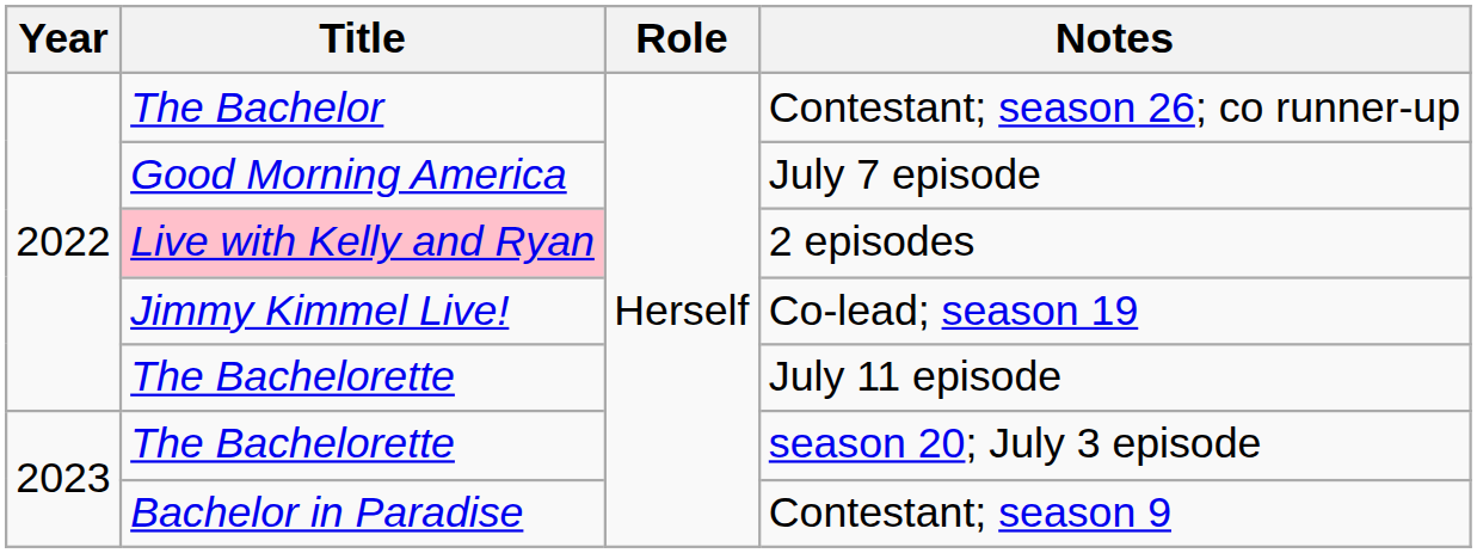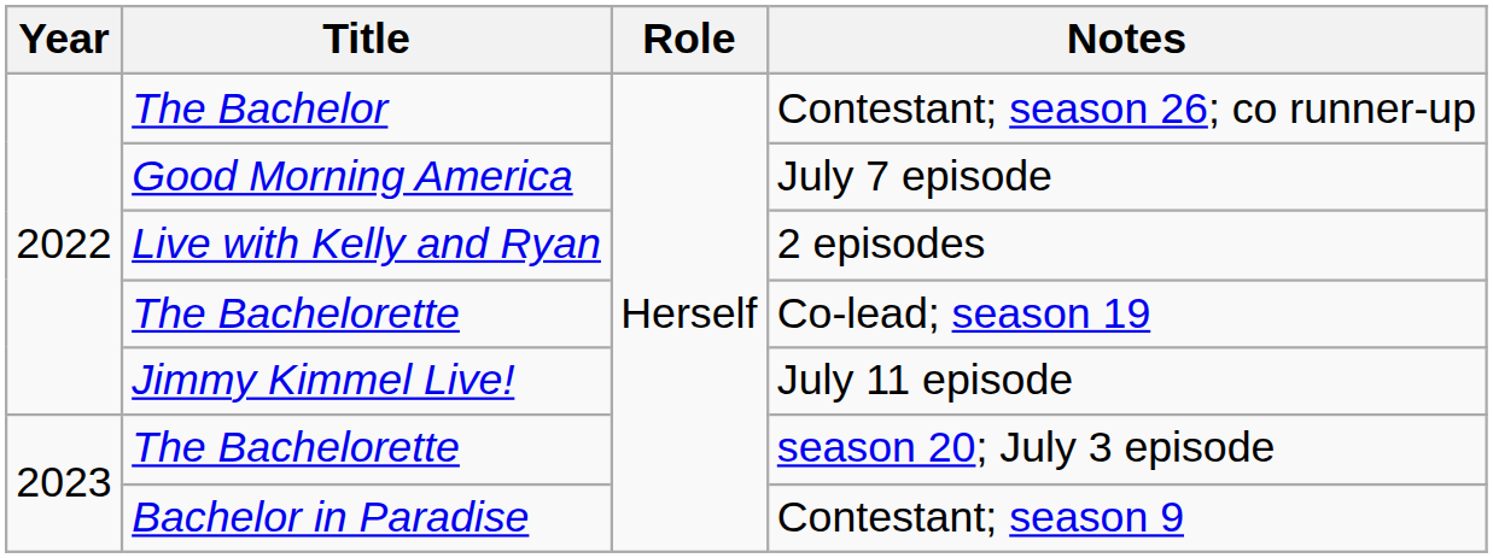 <table class="wikitable sortable">
 <tr>
 <th>Year</th>
 <th>Title</th>
 <th>Role</th>
 <th class="unsortable">Notes</th>
 </tr>
 <tr>
 <td rowspan="5">2022</td>
 <td><a href='#'><em>The Bachelor</em></a></td>
 <td rowspan="7">Herself</td>
 <td>Contestant; <a href='#'>season 26</a>; co runner-up</td>
 </tr>
 <tr>
 <td><em><a href='#'>Good Morning America</a></em></td>
 <td>July 7 episode</td>
 </tr>
 <tr>
-<td style="background: pink;"><em><a href='#'>Live with Kelly and Ryan</a></em></td>
+<td><em><a href='#'>Live with Kelly and Ryan</a></em></td>
 <td>2 episodes</td>
 </tr>
 <tr>
-<td><em><a href='#'>Jimmy Kimmel Live!</a></em></td>
+<td><a href='#'><em>The Bachelorette</em></a></td>
 <td>Co-lead; <a href='#'>season 19</a></td>
 </tr>
 <tr>
-<td><a href='#'><em>The Bachelorette</em></a></td>
+<td><em><a href='#'>Jimmy Kimmel Live!</a></em></td>
 <td>July 11 episode</td>
 </tr>
 <tr>
 <td rowspan="2">2023</td>
 <td><a href='#'><em>The Bachelorette</em></a></td>
 <td><a href='#'>season 20</a>; July 3 episode</td>
 </tr>
 <tr>
 <td><a href='#'><em>Bachelor in Paradise</em></a></td>
 <td>Contestant; <a href='#'>season 9</a></td>
 </tr>
 </table>
